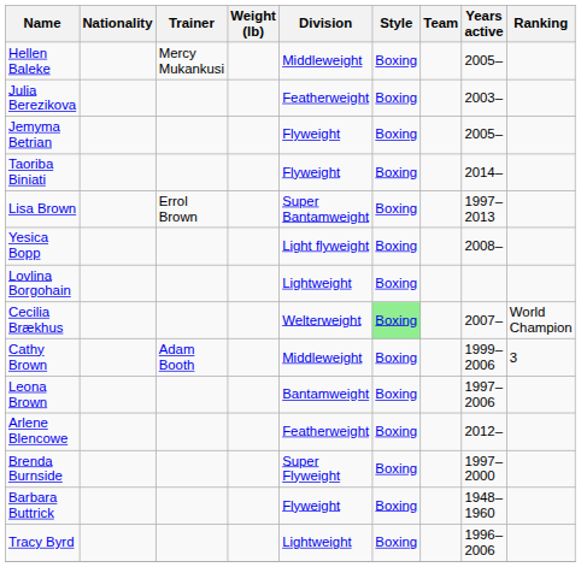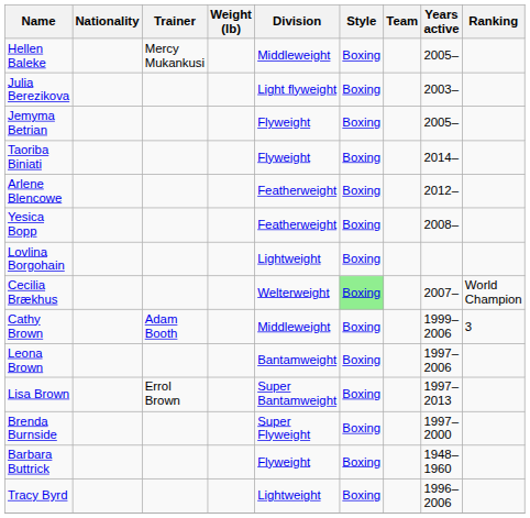 <table class="wikitable sortable">
 <tr>
 <th><strong>Name</strong></th>
 <th><strong>Nationality</strong></th>
 <th><strong>Trainer</strong></th>
 <th><strong>Weight (lb)</strong></th>
 <th><strong>Division</strong></th>
 <th><strong>Style</strong></th>
 <th><strong>Team</strong></th>
 <th><strong>Years active</strong></th>
 <th><strong>Ranking</strong></th>
 </tr>
 <tr>
 <td><a href='#'>Hellen Baleke</a></td>
 <td></td>
 <td>Mercy Mukankusi</td>
 <td></td>
 <td><a href='#'>Middleweight</a></td>
 <td><a href='#'>Boxing</a></td>
 <td></td>
 <td>2005–</td>
 <td></td>
 </tr>
 <tr>
 <td><a href='#'>Julia Berezikova</a></td>
 <td></td>
 <td></td>
 <td></td>
-<td><a href='#'>Featherweight</a></td>
+<td><a href='#'>Light flyweight</a></td>
 <td><a href='#'>Boxing</a></td>
 <td></td>
 <td>2003–</td>
 <td></td>
 </tr>
 <tr>
 <td><a href='#'>Jemyma Betrian</a></td>
 <td></td>
 <td></td>
 <td></td>
 <td><a href='#'>Flyweight</a></td>
 <td><a href='#'>Boxing</a></td>
 <td></td>
 <td>2005–</td>
 <td></td>
 </tr>
 <tr>
 <td><a href='#'>Taoriba Biniati</a></td>
 <td></td>
 <td></td>
 <td></td>
 <td><a href='#'>Flyweight</a></td>
 <td><a href='#'>Boxing</a></td>
 <td></td>
 <td>2014–</td>
 <td></td>
 </tr>
 <tr>
-<td><a href='#'>Lisa Brown</a></td>
+<td><a href='#'>Arlene Blencowe</a></td>
 <td></td>
-<td>Errol Brown</td>
 <td></td>
-<td><a href='#'>Super Bantamweight</a></td>
+<td></td>
+<td><a href='#'>Featherweight</a></td>
 <td><a href='#'>Boxing</a></td>
 <td></td>
-<td>1997–2013</td>
+<td>2012–</td>
 <td></td>
 </tr>
 <tr>
 <td><a href='#'>Yesica Bopp</a></td>
 <td></td>
 <td></td>
 <td></td>
-<td><a href='#'>Light flyweight</a></td>
+<td><a href='#'>Featherweight</a></td>
 <td><a href='#'>Boxing</a></td>
 <td></td>
 <td>2008–</td>
 <td></td>
 </tr>
 <tr>
 <td><a href='#'>Lovlina Borgohain</a></td>
 <td></td>
 <td></td>
 <td></td>
 <td><a href='#'>Lightweight</a></td>
 <td><a href='#'>Boxing</a></td>
 <td></td>
 <td></td>
 <td></td>
 </tr>
 <tr>
 <td><a href='#'>Cecilia Brækhus</a></td>
 <td></td>
 <td></td>
 <td></td>
 <td><a href='#'>Welterweight</a></td>
 <td style="background: lightgreen;"><a href='#'>Boxing</a></td>
 <td></td>
 <td>2007–</td>
 <td>World Champion</td>
 </tr>
 <tr>
 <td><a href='#'>Cathy Brown</a></td>
 <td></td>
 <td><a href='#'>Adam Booth</a></td>
 <td></td>
 <td><a href='#'>Middleweight</a></td>
 <td><a href='#'>Boxing</a></td>
 <td></td>
 <td>1999–2006</td>
 <td>3</td>
 </tr>
 <tr>
 <td><a href='#'>Leona Brown</a></td>
 <td></td>
 <td></td>
 <td></td>
 <td><a href='#'>Bantamweight</a></td>
 <td><a href='#'>Boxing</a></td>
 <td></td>
 <td>1997–2006</td>
 <td></td>
 </tr>
 <tr>
-<td><a href='#'>Arlene Blencowe</a></td>
+<td><a href='#'>Lisa Brown</a></td>
 <td></td>
+<td>Errol Brown</td>
 <td></td>
-<td></td>
-<td><a href='#'>Featherweight</a></td>
+<td><a href='#'>Super Bantamweight</a></td>
 <td><a href='#'>Boxing</a></td>
 <td></td>
-<td>2012–</td>
+<td>1997–2013</td>
 <td></td>
 </tr>
 <tr>
 <td><a href='#'>Brenda Burnside</a></td>
 <td></td>
 <td></td>
 <td></td>
 <td><a href='#'>Super Flyweight</a></td>
 <td><a href='#'>Boxing</a></td>
 <td></td>
 <td>1997–2000</td>
 <td></td>
 </tr>
 <tr>
 <td><a href='#'>Barbara Buttrick</a></td>
 <td></td>
 <td></td>
 <td></td>
 <td><a href='#'>Flyweight</a></td>
 <td><a href='#'>Boxing</a></td>
 <td></td>
 <td>1948–1960</td>
 <td></td>
 </tr>
 <tr>
 <td><a href='#'>Tracy Byrd</a></td>
 <td></td>
 <td></td>
 <td></td>
 <td><a href='#'>Lightweight</a></td>
 <td><a href='#'>Boxing</a></td>
 <td></td>
 <td>1996–2006</td>
 <td></td>
 </tr>
 <tr>
 </tr>
 </table>
